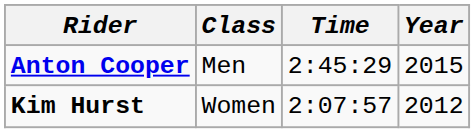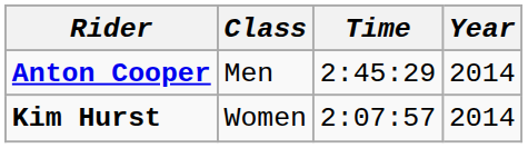 <table class="wikitable">
 <tr>
 <th><em>Rider</em></th>
 <th><em>Class</em></th>
 <th><em>Time</em></th>
 <th><em>Year</em></th>
 </tr>
 <tr>
 <td><strong><a href='#'>Anton Cooper</a></strong></td>
 <td>Men</td>
 <td align="left">2:45:29</td>
-<td>2015</td>
+<td>2014</td>
 </tr>
 <tr>
 <td><strong>Kim Hurst</strong></td>
 <td>Women</td>
 <td align="left">2:07:57</td>
-<td>2012</td>
+<td>2014</td>
 </tr>
 </table>
